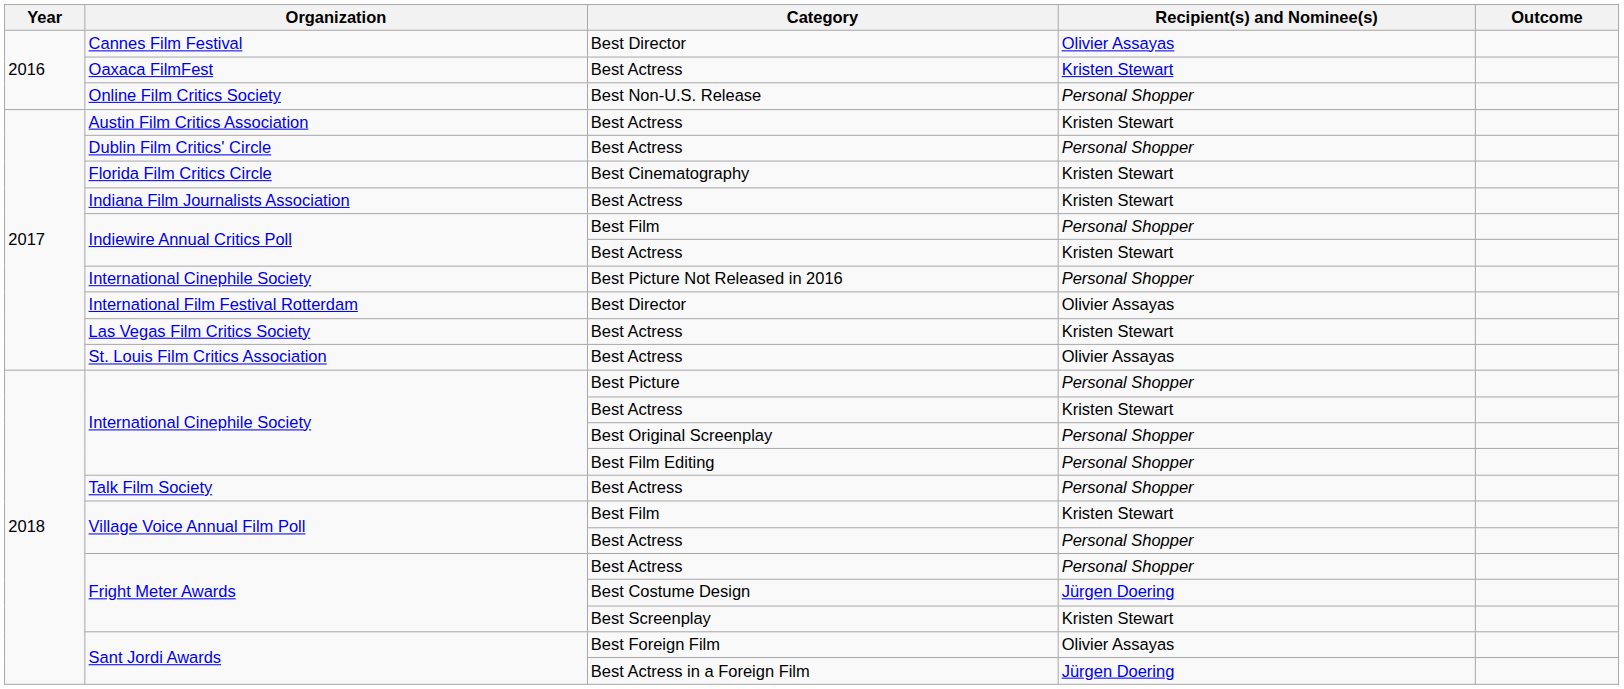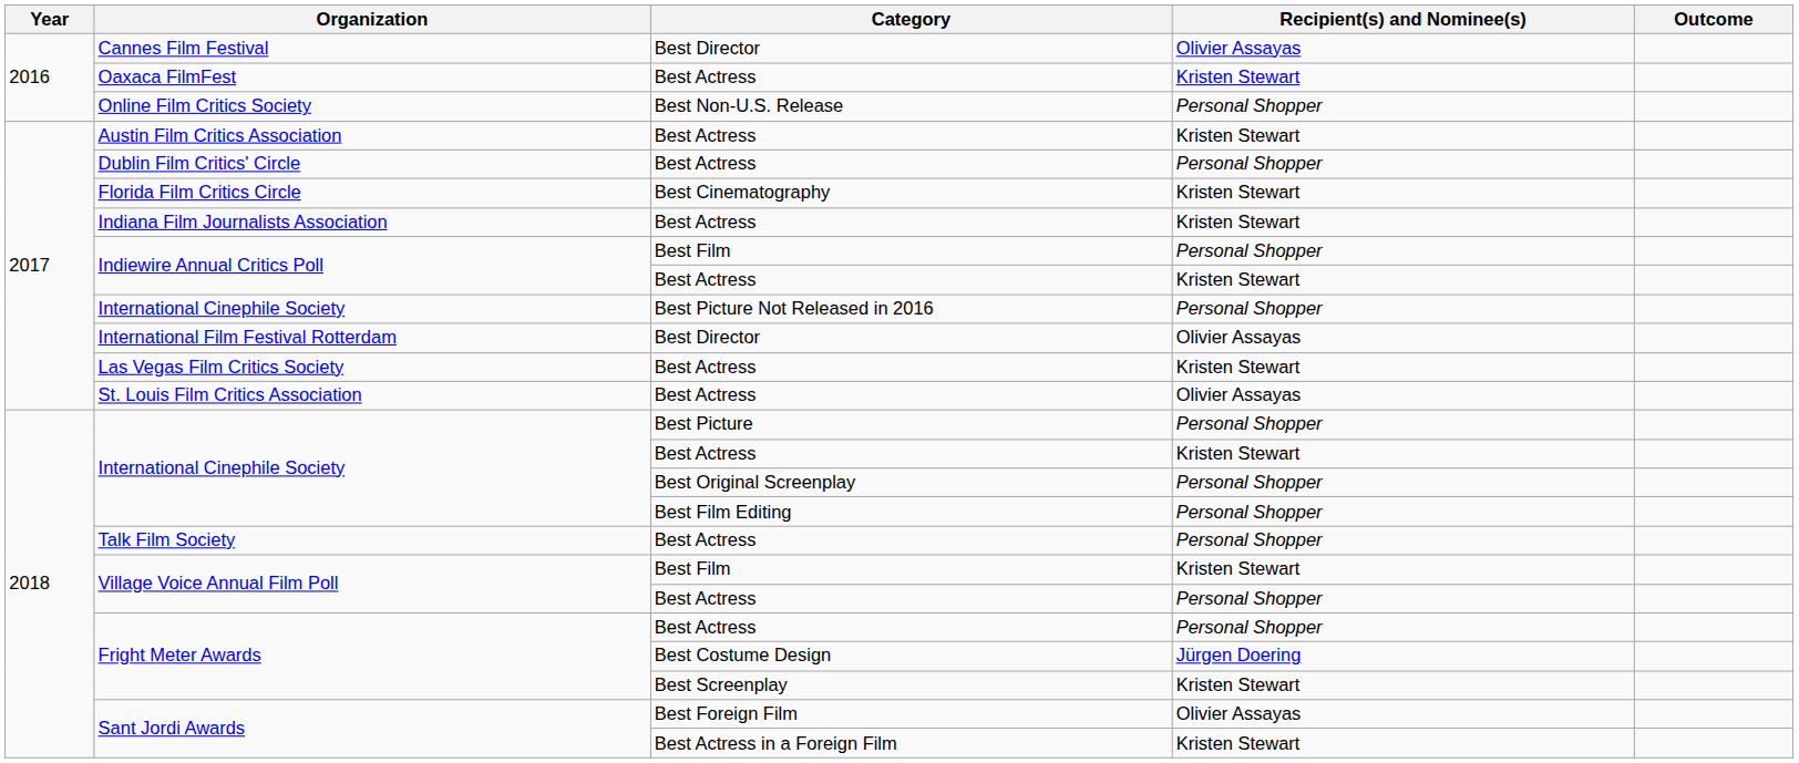 <table class="wikitable sortable plainrowheaders" style="width: 99%;">
 <tr>
 <th>Year</th>
 <th>Organization</th>
 <th>Category</th>
 <th>Recipient(s) and Nominee(s)</th>
 <th>Outcome</th>
 </tr>
 <tr>
 <td rowspan="3">2016</td>
 <td><a href='#'>Cannes Film Festival</a></td>
 <td>Best Director</td>
 <td><a href='#'>Olivier Assayas</a></td>
 <td></td>
 </tr>
 <tr>
 <td><a href='#'>Oaxaca FilmFest</a></td>
 <td>Best Actress</td>
 <td><a href='#'>Kristen Stewart</a></td>
 <td></td>
 </tr>
 <tr>
 <td><a href='#'>Online Film Critics Society</a></td>
 <td>Best Non-U.S. Release</td>
 <td><em>Personal Shopper</em></td>
 <td></td>
 </tr>
 <tr>
 <td rowspan="10">2017</td>
 <td><a href='#'>Austin Film Critics Association</a></td>
 <td>Best Actress</td>
 <td>Kristen Stewart</td>
 <td></td>
 </tr>
 <tr>
 <td><a href='#'>Dublin Film Critics' Circle</a></td>
 <td>Best Actress</td>
 <td><em>Personal Shopper</em></td>
 <td></td>
 </tr>
 <tr>
 <td><a href='#'>Florida Film Critics Circle</a></td>
 <td>Best Cinematography</td>
 <td>Kristen Stewart</td>
 <td></td>
 </tr>
 <tr>
 <td><a href='#'>Indiana Film Journalists Association</a></td>
 <td>Best Actress</td>
 <td>Kristen Stewart</td>
 <td></td>
 </tr>
 <tr>
 <td rowspan="2"><a href='#'>Indiewire Annual Critics Poll</a></td>
 <td>Best Film</td>
 <td><em>Personal Shopper</em></td>
 <td></td>
 </tr>
 <tr>
 <td>Best Actress</td>
 <td>Kristen Stewart</td>
 <td></td>
 </tr>
 <tr>
 <td><a href='#'>International Cinephile Society</a></td>
 <td>Best Picture Not Released in 2016</td>
 <td><em>Personal Shopper</em></td>
 <td></td>
 </tr>
 <tr>
 <td><a href='#'>International Film Festival Rotterdam</a></td>
 <td>Best Director</td>
 <td>Olivier Assayas</td>
 <td></td>
 </tr>
 <tr>
 <td><a href='#'>Las Vegas Film Critics Society</a></td>
 <td>Best Actress</td>
 <td>Kristen Stewart</td>
 <td></td>
 </tr>
 <tr>
 <td><a href='#'>St. Louis Film Critics Association</a></td>
 <td>Best Actress</td>
 <td>Olivier Assayas</td>
 <td></td>
 </tr>
 <tr>
 <td rowspan="12">2018</td>
 <td rowspan="4"><a href='#'>International Cinephile Society</a></td>
 <td>Best Picture</td>
 <td><em>Personal Shopper</em></td>
 <td></td>
 </tr>
 <tr>
 <td>Best Actress</td>
 <td>Kristen Stewart</td>
 <td></td>
 </tr>
 <tr>
 <td>Best Original Screenplay</td>
 <td><em>Personal Shopper</em></td>
 <td></td>
 </tr>
 <tr>
 <td>Best Film Editing</td>
 <td><em>Personal Shopper</em></td>
 <td></td>
 </tr>
 <tr>
 <td><a href='#'>Talk Film Society</a></td>
 <td>Best Actress</td>
 <td><em>Personal Shopper</em></td>
 <td></td>
 </tr>
 <tr>
 <td rowspan="2"><a href='#'>Village Voice Annual Film Poll</a></td>
 <td>Best Film</td>
 <td>Kristen Stewart</td>
 <td></td>
 </tr>
 <tr>
 <td>Best Actress</td>
 <td><em>Personal Shopper</em></td>
 <td></td>
 </tr>
 <tr>
 <td rowspan="3"><a href='#'>Fright Meter Awards</a></td>
 <td>Best Actress</td>
 <td><em>Personal Shopper</em></td>
 <td></td>
 </tr>
 <tr>
 <td>Best Costume Design</td>
 <td><a href='#'>Jürgen Doering</a></td>
 <td></td>
 </tr>
 <tr>
 <td>Best Screenplay</td>
 <td>Kristen Stewart</td>
 <td></td>
 </tr>
 <tr>
 <td rowspan="2"><a href='#'>Sant Jordi Awards</a></td>
 <td>Best Foreign Film</td>
 <td>Olivier Assayas</td>
 <td></td>
 </tr>
 <tr>
 <td>Best Actress in a Foreign Film</td>
-<td><a href='#'>Jürgen Doering</a></td>
+<td>Kristen Stewart</td>
 <td></td>
 </tr>
 </table>
